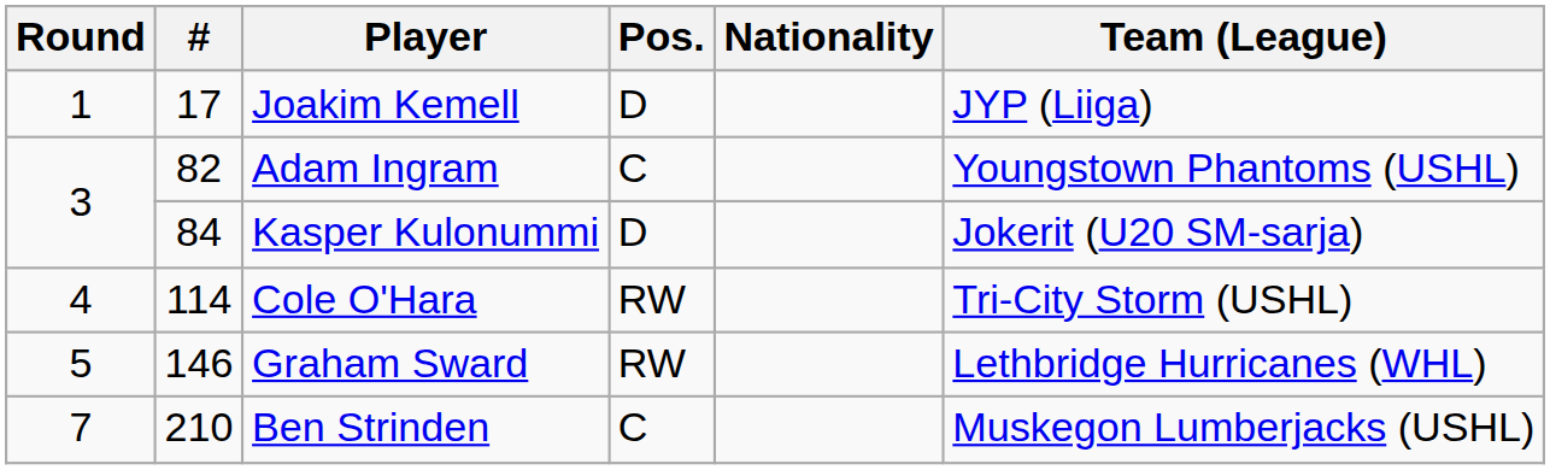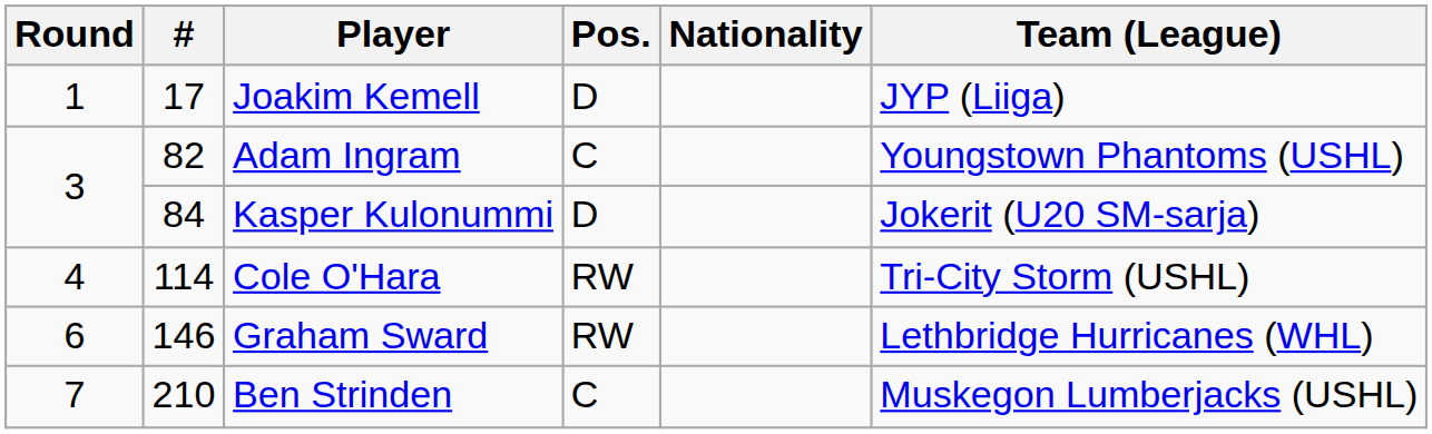 <table class="wikitable">
 <tr>
 <th>Round</th>
 <th>#</th>
 <th>Player</th>
 <th>Pos.</th>
 <th>Nationality</th>
 <th>Team (League)</th>
 </tr>
 <tr>
 <td style="text-align:center;">1</td>
 <td style="text-align:center;">17</td>
 <td><a href='#'>Joakim Kemell</a></td>
 <td>D</td>
 <td></td>
 <td><a href='#'>JYP</a> (<a href='#'>Liiga</a>)</td>
 </tr>
 <tr>
 <td rowspan=2 & style="text-align:center;">3</td>
 <td style="text-align:center;">82</td>
 <td><a href='#'>Adam Ingram</a></td>
 <td>C</td>
 <td></td>
 <td><a href='#'>Youngstown Phantoms</a> (<a href='#'>USHL</a>)</td>
 </tr>
 <tr>
 <td style="text-align:center;">84</td>
 <td><a href='#'>Kasper Kulonummi</a></td>
 <td>D</td>
 <td></td>
 <td><a href='#'>Jokerit</a> (<a href='#'>U20 SM-sarja</a>)</td>
 </tr>
 <tr>
 <td style="text-align:center;">4</td>
 <td style="text-align:center;">114</td>
 <td><a href='#'>Cole O'Hara</a></td>
 <td>RW</td>
 <td></td>
 <td><a href='#'>Tri-City Storm</a> (USHL)</td>
 </tr>
 <tr>
-<td style="text-align:center;">5</td>
+<td style="text-align:center;">6</td>
 <td style="text-align:center;">146</td>
 <td><a href='#'>Graham Sward</a></td>
 <td>RW</td>
 <td></td>
 <td><a href='#'>Lethbridge Hurricanes</a> (<a href='#'>WHL</a>)</td>
 </tr>
 <tr>
 <td style="text-align:center;">7</td>
 <td style="text-align:center;">210</td>
 <td><a href='#'>Ben Strinden</a></td>
 <td>C</td>
 <td></td>
 <td><a href='#'>Muskegon Lumberjacks</a> (USHL)</td>
 </tr>
 </table>
